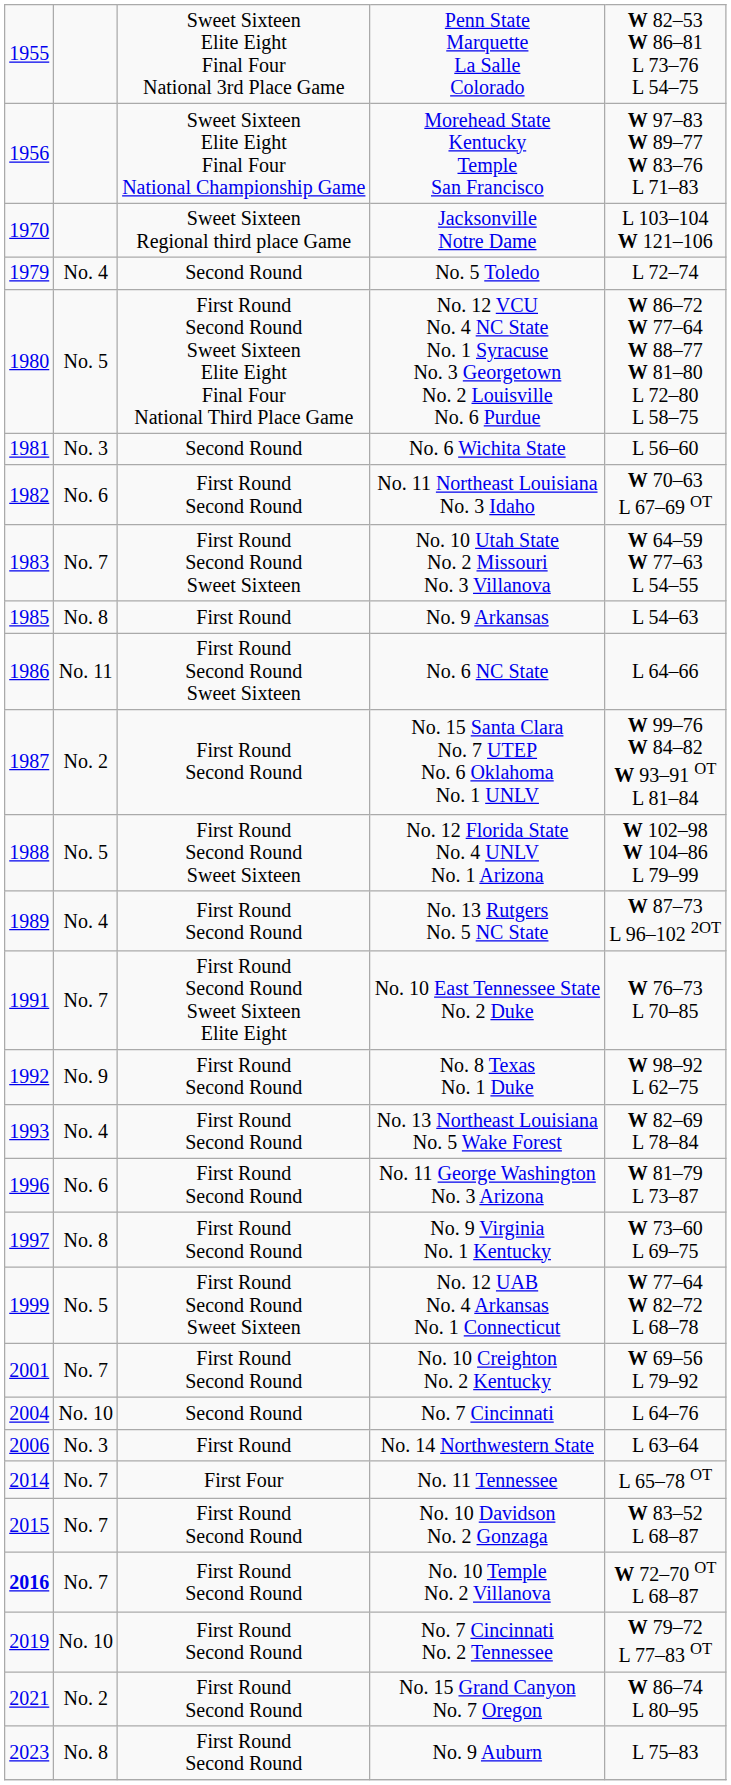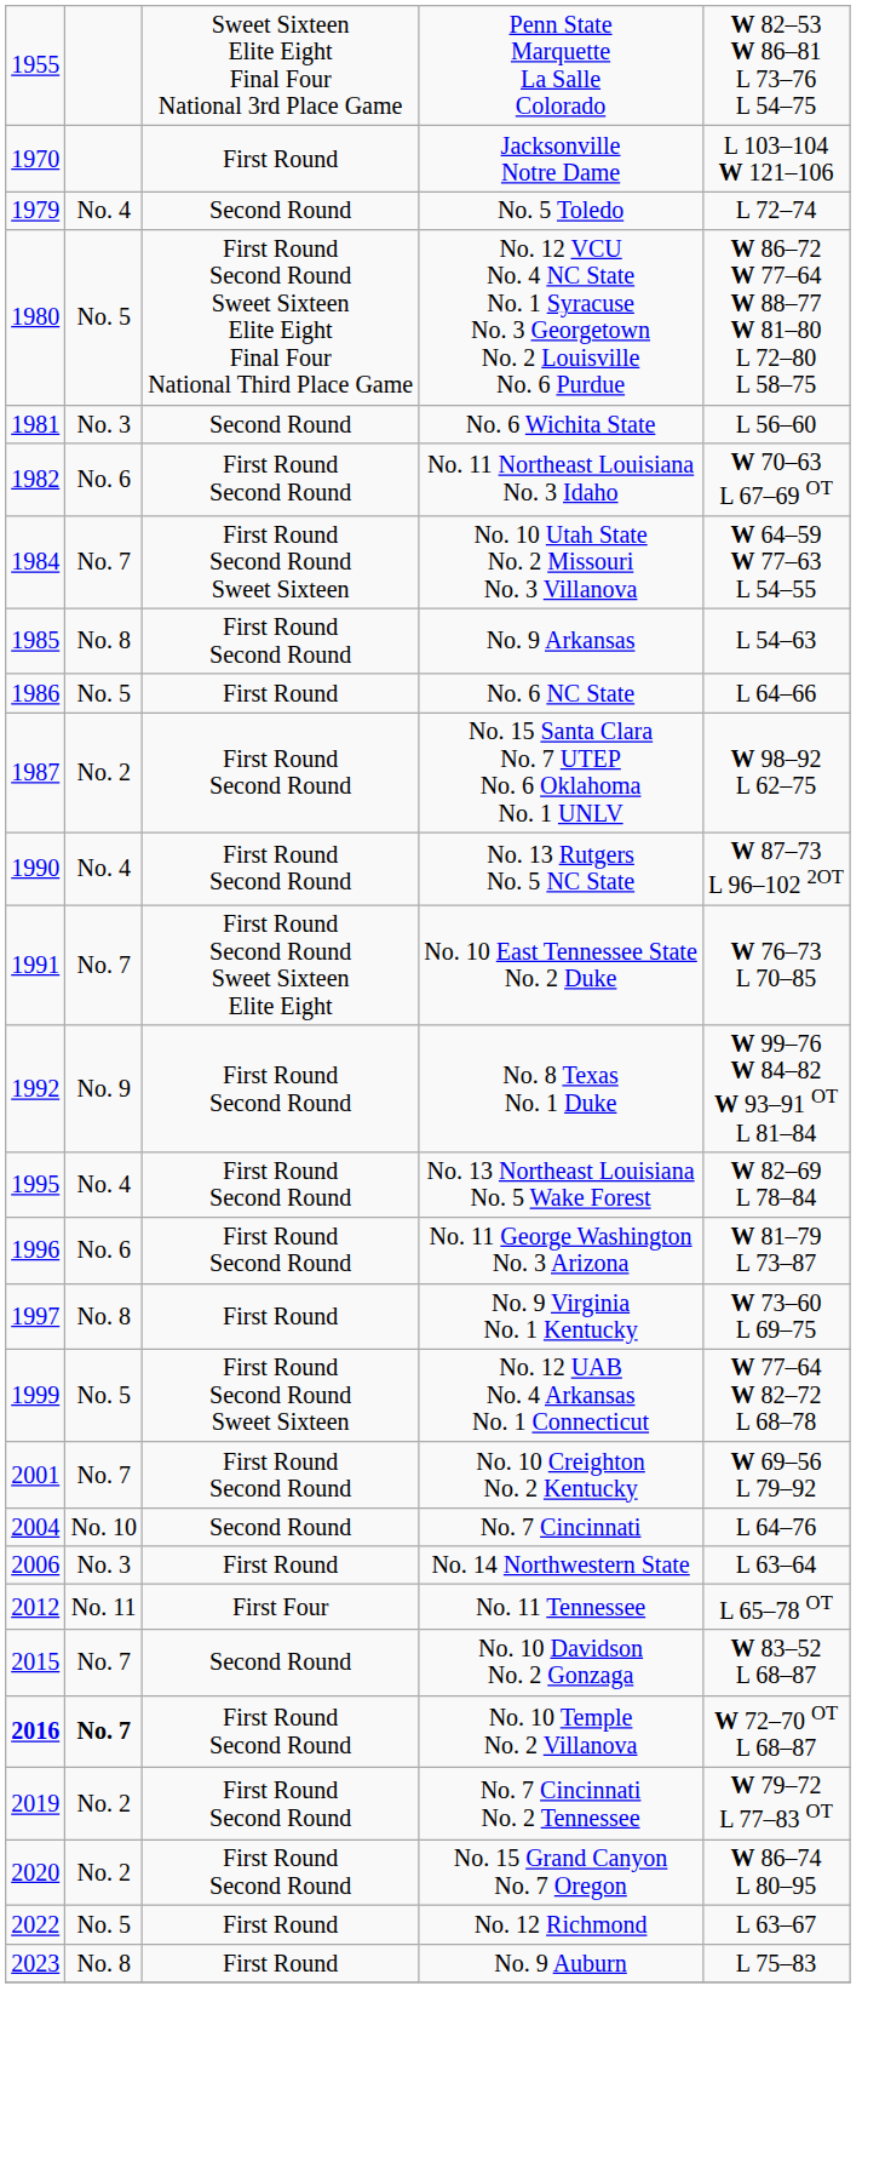 <table class="wikitable">
 <tr style="text-align:center">
 <td><a href='#'>1955</a></td>
 <td></td>
 <td>Sweet Sixteen<br>Elite Eight<br>Final Four<br>National 3rd Place Game</td>
 <td><a href='#'>Penn State</a><br><a href='#'>Marquette</a><br><a href='#'>La Salle</a><br><a href='#'>Colorado</a></td>
 <td><strong>W</strong> 82–53<br><strong>W</strong> 86–81<br>L 73–76<br>L 54–75</td>
 </tr>
 <tr style="text-align:center">
-<td><a href='#'>1956</a></td>
-<td></td>
-<td>Sweet Sixteen<br>Elite Eight<br>Final Four<br><a href='#'>National Championship Game</a></td>
-<td><a href='#'>Morehead State</a><br><a href='#'>Kentucky</a><br><a href='#'>Temple</a><br><a href='#'>San Francisco</a></td>
-<td><strong>W</strong> 97–83<br><strong>W</strong> 89–77<br><strong>W</strong> 83–76<br>L 71–83</td>
-</tr>
-<tr style="text-align:center">
 <td><a href='#'>1970</a></td>
 <td></td>
-<td>Sweet Sixteen<br>Regional third place Game</td>
+<td>First Round</td>
 <td><a href='#'>Jacksonville</a><br><a href='#'>Notre Dame</a></td>
 <td>L 103–104<br><strong>W</strong> 121–106</td>
 </tr>
 <tr style="text-align:center">
 <td><a href='#'>1979</a></td>
 <td>No. 4</td>
 <td>Second Round</td>
 <td>No. 5 <a href='#'>Toledo</a></td>
 <td>L 72–74</td>
 </tr>
 <tr style="text-align:center">
 <td><a href='#'>1980</a></td>
 <td>No. 5</td>
 <td>First Round<br>Second Round<br>Sweet Sixteen<br>Elite Eight<br>Final Four<br>National Third Place Game</td>
 <td>No. 12 <a href='#'>VCU</a><br>No. 4 <a href='#'>NC State</a><br>No. 1 <a href='#'>Syracuse</a><br>No. 3 <a href='#'>Georgetown</a><br>No. 2 <a href='#'>Louisville</a><br>No. 6 <a href='#'>Purdue</a></td>
 <td><strong>W</strong> 86–72<br><strong>W</strong> 77–64<br><strong>W</strong> 88–77<br><strong>W</strong> 81–80<br>L 72–80<br>L 58–75</td>
 </tr>
 <tr style="text-align:center">
 <td><a href='#'>1981</a></td>
 <td>No. 3</td>
 <td>Second Round</td>
 <td>No. 6 <a href='#'>Wichita State</a></td>
 <td>L 56–60</td>
 </tr>
 <tr style="text-align:center">
 <td><a href='#'>1982</a></td>
 <td>No. 6</td>
 <td>First Round<br>Second Round</td>
 <td>No. 11 <a href='#'>Northeast Louisiana</a><br>No. 3 <a href='#'>Idaho</a></td>
 <td><strong>W</strong> 70–63<br>L 67–69 <sup>OT</sup></td>
 </tr>
 <tr style="text-align:center">
-<td><a href='#'>1983</a></td>
+<td><a href='#'>1984</a></td>
 <td>No. 7</td>
 <td>First Round<br>Second Round<br>Sweet Sixteen</td>
 <td>No. 10 <a href='#'>Utah State</a><br>No. 2 <a href='#'>Missouri</a><br>No. 3 <a href='#'>Villanova</a></td>
 <td><strong>W</strong> 64–59<br><strong>W</strong> 77–63<br>L 54–55</td>
 </tr>
 <tr style="text-align:center">
 <td><a href='#'>1985</a></td>
 <td>No. 8</td>
-<td>First Round</td>
+<td>First Round<br>Second Round</td>
 <td>No. 9 <a href='#'>Arkansas</a></td>
 <td>L 54–63</td>
 </tr>
 <tr style="text-align:center">
 <td><a href='#'>1986</a></td>
-<td>No. 11</td>
-<td>First Round<br>Second Round<br>Sweet Sixteen</td>
+<td>No. 5</td>
+<td>First Round</td>
 <td>No. 6 <a href='#'>NC State</a></td>
 <td>L 64–66</td>
 </tr>
 <tr style="text-align:center">
 <td><a href='#'>1987</a></td>
 <td>No. 2</td>
 <td>First Round<br>Second Round</td>
 <td>No. 15 <a href='#'>Santa Clara</a><br>No. 7 <a href='#'>UTEP</a><br>No. 6 <a href='#'>Oklahoma</a><br>No. 1 <a href='#'>UNLV</a></td>
-<td><strong>W</strong> 99–76<br><strong>W</strong> 84–82<br><strong>W</strong> 93–91 <sup>OT</sup><br>L 81–84</td>
+<td><strong>W</strong> 98–92<br>L 62–75</td>
 </tr>
 <tr style="text-align:center">
-<td><a href='#'>1988</a></td>
-<td>No. 5</td>
-<td>First Round<br>Second Round<br>Sweet Sixteen</td>
-<td>No. 12 <a href='#'>Florida State</a><br>No. 4 <a href='#'>UNLV</a><br>No. 1 <a href='#'>Arizona</a></td>
-<td><strong>W</strong> 102–98<br><strong>W</strong> 104–86<br>L 79–99</td>
-</tr>
-<tr style="text-align:center">
-<td><a href='#'>1989</a></td>
+<td><a href='#'>1990</a></td>
 <td>No. 4</td>
 <td>First Round<br>Second Round</td>
 <td>No. 13 <a href='#'>Rutgers</a><br>No. 5 <a href='#'>NC State</a></td>
 <td><strong>W</strong> 87–73<br>L 96–102 <sup>2OT</sup></td>
 </tr>
 <tr style="text-align:center">
 <td><a href='#'>1991</a></td>
 <td>No. 7</td>
 <td>First Round<br>Second Round<br>Sweet Sixteen<br>Elite Eight</td>
 <td>No. 10 <a href='#'>East Tennessee State</a><br>No. 2 <a href='#'>Duke</a></td>
 <td><strong>W</strong> 76–73<br>L 70–85</td>
 </tr>
 <tr style="text-align:center">
 <td><a href='#'>1992</a></td>
 <td>No. 9</td>
 <td>First Round<br>Second Round</td>
 <td>No. 8 <a href='#'>Texas</a><br>No. 1 <a href='#'>Duke</a></td>
-<td><strong>W</strong> 98–92<br>L 62–75</td>
+<td><strong>W</strong> 99–76<br><strong>W</strong> 84–82<br><strong>W</strong> 93–91 <sup>OT</sup><br>L 81–84</td>
 </tr>
 <tr style="text-align:center">
-<td><a href='#'>1993</a></td>
+<td><a href='#'>1995</a></td>
 <td>No. 4</td>
 <td>First Round<br>Second Round</td>
 <td>No. 13 <a href='#'>Northeast Louisiana</a><br>No. 5 <a href='#'>Wake Forest</a></td>
 <td><strong>W</strong> 82–69<br>L 78–84</td>
 </tr>
 <tr style="text-align:center">
 <td><a href='#'>1996</a></td>
 <td>No. 6</td>
 <td>First Round<br>Second Round</td>
 <td>No. 11 <a href='#'>George Washington</a><br>No. 3 <a href='#'>Arizona</a></td>
 <td><strong>W</strong> 81–79<br>L 73–87</td>
 </tr>
 <tr style="text-align:center">
 <td><a href='#'>1997</a></td>
 <td>No. 8</td>
-<td>First Round<br>Second Round</td>
+<td>First Round</td>
 <td>No. 9 <a href='#'>Virginia</a><br>No. 1 <a href='#'>Kentucky</a></td>
 <td><strong>W</strong> 73–60<br>L 69–75</td>
 </tr>
 <tr style="text-align:center">
 <td><a href='#'>1999</a></td>
 <td>No. 5</td>
 <td>First Round<br>Second Round<br>Sweet Sixteen</td>
 <td>No. 12 <a href='#'>UAB</a><br>No. 4 <a href='#'>Arkansas</a><br>No. 1 <a href='#'>Connecticut</a></td>
 <td><strong>W</strong> 77–64<br><strong>W</strong> 82–72<br>L 68–78</td>
 </tr>
 <tr style="text-align:center">
 <td><a href='#'>2001</a></td>
 <td>No. 7</td>
 <td>First Round<br>Second Round</td>
 <td>No. 10 <a href='#'>Creighton</a><br>No. 2 <a href='#'>Kentucky</a></td>
 <td><strong>W</strong> 69–56<br>L 79–92</td>
 </tr>
 <tr style="text-align:center">
 <td><a href='#'>2004</a></td>
 <td>No. 10</td>
 <td>Second Round</td>
 <td>No. 7 <a href='#'>Cincinnati</a></td>
 <td>L 64–76</td>
 </tr>
 <tr style="text-align:center">
 <td><a href='#'>2006</a></td>
 <td>No. 3</td>
 <td>First Round</td>
 <td>No. 14 <a href='#'>Northwestern State</a></td>
 <td>L 63–64</td>
 </tr>
 <tr style="text-align:center">
-<td><a href='#'>2014</a></td>
-<td>No. 7</td>
+<td><a href='#'>2012</a></td>
+<td>No. 11</td>
 <td>First Four</td>
 <td>No. 11 <a href='#'>Tennessee</a></td>
 <td>L 65–78 <sup>OT</sup></td>
 </tr>
 <tr style="text-align:center">
 <td><a href='#'>2015</a></td>
 <td>No. 7</td>
-<td>First Round<br>Second Round</td>
+<td>Second Round</td>
 <td>No. 10 <a href='#'>Davidson</a><br>No. 2 <a href='#'>Gonzaga</a></td>
 <td><strong>W</strong> 83–52<br>L 68–87</td>
 </tr>
 <tr style="text-align:center">
 <td><strong><a href='#'>2016</a></strong></td>
-<td>No. 7</td>
+<td><strong>No. 7</strong></td>
 <td>First Round<br>Second Round</td>
 <td>No. 10 <a href='#'>Temple</a><br>No. 2 <a href='#'>Villanova</a></td>
 <td><strong>W</strong> 72–70  <sup>OT</sup> <br>L 68–87</td>
 </tr>
 <tr style="text-align:center">
 <td><a href='#'>2019</a></td>
-<td>No. 10</td>
+<td>No. 2</td>
 <td>First Round<br>Second Round</td>
 <td>No. 7 <a href='#'>Cincinnati</a><br>No. 2 <a href='#'>Tennessee</a></td>
 <td><strong>W</strong> 79–72 <br> L 77–83 <sup>OT</sup></td>
 </tr>
 <tr style="text-align:center">
-<td><a href='#'>2021</a></td>
+<td><a href='#'>2020</a></td>
 <td>No. 2</td>
 <td>First Round<br>Second Round</td>
 <td>No. 15 <a href='#'>Grand Canyon</a><br> No. 7 <a href='#'>Oregon</a></td>
 <td><strong>W</strong> 86–74<br>L 80–95</td>
 </tr>
 <tr style="text-align:center">
+<td><a href='#'>2022</a></td>
+<td>No. 5</td>
+<td>First Round</td>
+<td>No. 12 <a href='#'>Richmond</a></td>
+<td>L 63–67</td>
+</tr>
+<tr style="text-align:center">
 <td><a href='#'>2023</a></td>
 <td>No. 8</td>
-<td>First Round<br>Second Round</td>
+<td>First Round</td>
 <td>No. 9 <a href='#'>Auburn</a></td>
 <td>L  75–83</td>
 </tr>
 <tr style="text-align:center">
 </tr>
 </table>
